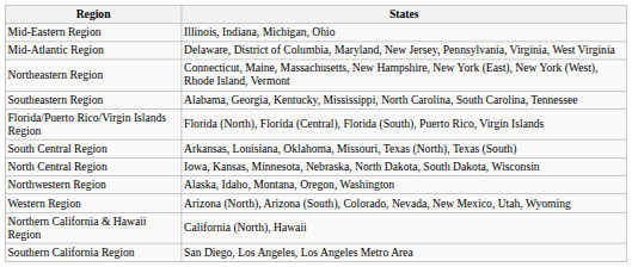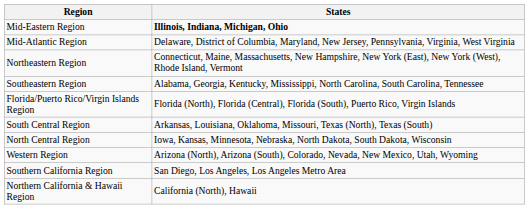 <table class="wikitable">
 <tr>
 <th>Region</th>
 <th>States</th>
 </tr>
 <tr>
 <td>Mid-Eastern Region</td>
-<td>Illinois, Indiana, Michigan, Ohio</td>
+<td><strong>Illinois, Indiana, Michigan, Ohio</strong></td>
 </tr>
 <tr>
 <td>Mid-Atlantic Region</td>
 <td>Delaware, District of Columbia, Maryland, New Jersey, Pennsylvania, Virginia, West Virginia</td>
 </tr>
 <tr>
 <td>Northeastern Region</td>
 <td>Connecticut, Maine, Massachusetts, New Hampshire, New York (East), New York (West), Rhode Island, Vermont</td>
 </tr>
 <tr>
 <td>Southeastern Region</td>
 <td>Alabama, Georgia, Kentucky, Mississippi, North Carolina, South Carolina, Tennessee</td>
 </tr>
 <tr>
 <td>Florida/Puerto Rico/Virgin Islands Region</td>
 <td>Florida (North), Florida (Central), Florida (South), Puerto Rico, Virgin Islands</td>
 </tr>
 <tr>
 <td>South Central Region</td>
 <td>Arkansas, Louisiana, Oklahoma, Missouri, Texas (North), Texas (South)</td>
 </tr>
 <tr>
 <td>North Central Region</td>
 <td>Iowa, Kansas, Minnesota, Nebraska, North Dakota, South Dakota, Wisconsin</td>
 </tr>
 <tr>
-<td>Northwestern Region</td>
-<td>Alaska, Idaho, Montana, Oregon, Washington</td>
+<td>Western Region</td>
+<td>Arizona (North), Arizona (South), Colorado, Nevada, New Mexico, Utah, Wyoming</td>
 </tr>
 <tr>
-<td>Western Region</td>
-<td>Arizona (North), Arizona (South), Colorado, Nevada, New Mexico, Utah, Wyoming</td>
+<td>Southern California Region</td>
+<td>San Diego, Los Angeles, Los Angeles Metro Area</td>
 </tr>
 <tr>
 <td>Northern California & Hawaii Region</td>
 <td>California (North), Hawaii</td>
 </tr>
-<tr>
-<td>Southern California Region</td>
-<td>San Diego, Los Angeles, Los Angeles Metro Area</td>
-</tr>
 </table>
